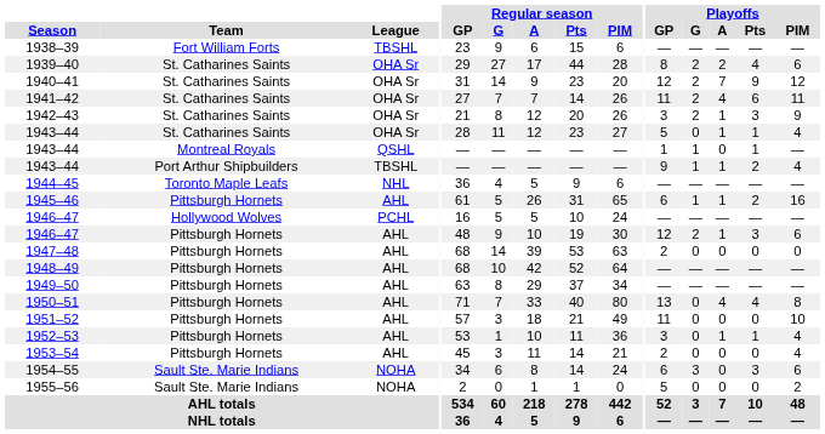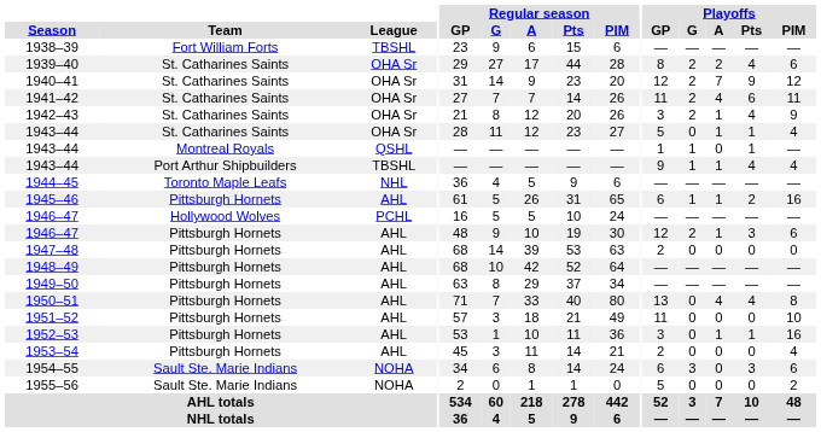 <table border="0" cellpadding="1" cellspacing="0" style="text-align:center; width:60em">
 <tr bgcolor="#e0e0e0">
 <th colspan="3" bgcolor="#ffffff"></th>
 <th rowspan="100" bgcolor="#ffffff"></th>
 <th colspan="5"><a href='#'>Regular season</a></th>
 <th rowspan="100" bgcolor="#ffffff"></th>
 <th colspan="5"><a href='#'>Playoffs</a></th>
 </tr>
 <tr bgcolor="#e0e0e0">
 <th><a href='#'>Season</a></th>
 <th>Team</th>
 <th>League</th>
 <th>GP</th>
 <th><a href='#'>G</a></th>
 <th><a href='#'>A</a></th>
 <th><a href='#'>Pts</a></th>
 <th><a href='#'>PIM</a></th>
 <th>GP</th>
 <th>G</th>
 <th>A</th>
 <th>Pts</th>
 <th>PIM</th>
 </tr>
 <tr>
 <td>1938–39</td>
 <td><a href='#'>Fort William Forts</a></td>
 <td><a href='#'>TBSHL</a></td>
 <td>23</td>
 <td>9</td>
 <td>6</td>
 <td>15</td>
 <td>6</td>
 <td>—</td>
 <td>—</td>
 <td>—</td>
 <td>—</td>
 <td>—</td>
 </tr>
 <tr bgcolor="#f0f0f0">
 <td>1939–40</td>
 <td>St. Catharines Saints</td>
 <td><a href='#'>OHA Sr</a></td>
 <td>29</td>
 <td>27</td>
 <td>17</td>
 <td>44</td>
 <td>28</td>
 <td>8</td>
 <td>2</td>
 <td>2</td>
 <td>4</td>
 <td>6</td>
 </tr>
 <tr>
 <td>1940–41</td>
 <td>St. Catharines Saints</td>
 <td>OHA Sr</td>
 <td>31</td>
 <td>14</td>
 <td>9</td>
 <td>23</td>
 <td>20</td>
 <td>12</td>
 <td>2</td>
 <td>7</td>
 <td>9</td>
 <td>12</td>
 </tr>
 <tr bgcolor="#f0f0f0">
 <td>1941–42</td>
 <td>St. Catharines Saints</td>
 <td>OHA Sr</td>
 <td>27</td>
 <td>7</td>
 <td>7</td>
 <td>14</td>
 <td>26</td>
 <td>11</td>
 <td>2</td>
 <td>4</td>
 <td>6</td>
 <td>11</td>
 </tr>
 <tr>
 <td>1942–43</td>
 <td>St. Catharines Saints</td>
 <td>OHA Sr</td>
 <td>21</td>
 <td>8</td>
 <td>12</td>
 <td>20</td>
 <td>26</td>
 <td>3</td>
 <td>2</td>
 <td>1</td>
-<td>3</td>
+<td>4</td>
 <td>9</td>
 </tr>
 <tr bgcolor="#f0f0f0">
 <td>1943–44</td>
 <td>St. Catharines Saints</td>
 <td>OHA Sr</td>
 <td>28</td>
 <td>11</td>
 <td>12</td>
 <td>23</td>
 <td>27</td>
 <td>5</td>
 <td>0</td>
 <td>1</td>
 <td>1</td>
 <td>4</td>
 </tr>
 <tr>
 <td>1943–44</td>
 <td><a href='#'>Montreal Royals</a></td>
 <td><a href='#'>QSHL</a></td>
 <td>—</td>
 <td>—</td>
 <td>—</td>
 <td>—</td>
 <td>—</td>
 <td>1</td>
 <td>1</td>
 <td>0</td>
 <td>1</td>
 <td>—</td>
 </tr>
 <tr bgcolor="#f0f0f0">
 <td>1943–44</td>
 <td>Port Arthur Shipbuilders</td>
 <td>TBSHL</td>
 <td>—</td>
 <td>—</td>
 <td>—</td>
 <td>—</td>
 <td>—</td>
 <td>9</td>
 <td>1</td>
 <td>1</td>
-<td>2</td>
+<td>4</td>
 <td>4</td>
 </tr>
 <tr>
 <td><a href='#'>1944–45</a></td>
 <td><a href='#'>Toronto Maple Leafs</a></td>
 <td><a href='#'>NHL</a></td>
 <td>36</td>
 <td>4</td>
 <td>5</td>
 <td>9</td>
 <td>6</td>
 <td>—</td>
 <td>—</td>
 <td>—</td>
 <td>—</td>
 <td>—</td>
 </tr>
 <tr bgcolor="#f0f0f0">
 <td><a href='#'>1945–46</a></td>
 <td><a href='#'>Pittsburgh Hornets</a></td>
 <td><a href='#'>AHL</a></td>
 <td>61</td>
 <td>5</td>
 <td>26</td>
 <td>31</td>
 <td>65</td>
 <td>6</td>
 <td>1</td>
 <td>1</td>
 <td>2</td>
 <td>16</td>
 </tr>
 <tr>
 <td><a href='#'>1946–47</a></td>
 <td><a href='#'>Hollywood Wolves</a></td>
 <td><a href='#'>PCHL</a></td>
 <td>16</td>
 <td>5</td>
 <td>5</td>
 <td>10</td>
 <td>24</td>
 <td>—</td>
 <td>—</td>
 <td>—</td>
 <td>—</td>
 <td>—</td>
 </tr>
 <tr bgcolor="#f0f0f0">
 <td><a href='#'>1946–47</a></td>
 <td>Pittsburgh Hornets</td>
 <td>AHL</td>
 <td>48</td>
 <td>9</td>
 <td>10</td>
 <td>19</td>
 <td>30</td>
 <td>12</td>
 <td>2</td>
 <td>1</td>
 <td>3</td>
 <td>6</td>
 </tr>
 <tr>
 <td><a href='#'>1947–48</a></td>
 <td>Pittsburgh Hornets</td>
 <td>AHL</td>
 <td>68</td>
 <td>14</td>
 <td>39</td>
 <td>53</td>
 <td>63</td>
 <td>2</td>
 <td>0</td>
 <td>0</td>
 <td>0</td>
 <td>0</td>
 </tr>
 <tr bgcolor="#f0f0f0">
 <td><a href='#'>1948–49</a></td>
 <td>Pittsburgh Hornets</td>
 <td>AHL</td>
 <td>68</td>
 <td>10</td>
 <td>42</td>
 <td>52</td>
 <td>64</td>
 <td>—</td>
 <td>—</td>
 <td>—</td>
 <td>—</td>
 <td>—</td>
 </tr>
 <tr>
 <td><a href='#'>1949–50</a></td>
 <td>Pittsburgh Hornets</td>
 <td>AHL</td>
 <td>63</td>
 <td>8</td>
 <td>29</td>
 <td>37</td>
 <td>34</td>
 <td>—</td>
 <td>—</td>
 <td>—</td>
 <td>—</td>
 <td>—</td>
 </tr>
 <tr bgcolor="#f0f0f0">
 <td><a href='#'>1950–51</a></td>
 <td>Pittsburgh Hornets</td>
 <td>AHL</td>
 <td>71</td>
 <td>7</td>
 <td>33</td>
 <td>40</td>
 <td>80</td>
 <td>13</td>
 <td>0</td>
 <td>4</td>
 <td>4</td>
 <td>8</td>
 </tr>
 <tr>
 <td><a href='#'>1951–52</a></td>
 <td>Pittsburgh Hornets</td>
 <td>AHL</td>
 <td>57</td>
 <td>3</td>
 <td>18</td>
 <td>21</td>
 <td>49</td>
 <td>11</td>
 <td>0</td>
 <td>0</td>
 <td>0</td>
 <td>10</td>
 </tr>
 <tr bgcolor="#f0f0f0">
 <td><a href='#'>1952–53</a></td>
 <td>Pittsburgh Hornets</td>
 <td>AHL</td>
 <td>53</td>
 <td>1</td>
 <td>10</td>
 <td>11</td>
 <td>36</td>
 <td>3</td>
 <td>0</td>
 <td>1</td>
 <td>1</td>
-<td>4</td>
+<td>16</td>
 </tr>
 <tr>
 <td><a href='#'>1953–54</a></td>
 <td>Pittsburgh Hornets</td>
 <td>AHL</td>
 <td>45</td>
 <td>3</td>
 <td>11</td>
 <td>14</td>
 <td>21</td>
 <td>2</td>
 <td>0</td>
 <td>0</td>
 <td>0</td>
 <td>4</td>
 </tr>
 <tr bgcolor="#f0f0f0">
 <td>1954–55</td>
 <td><a href='#'>Sault Ste. Marie Indians</a></td>
 <td><a href='#'>NOHA</a></td>
 <td>34</td>
 <td>6</td>
 <td>8</td>
 <td>14</td>
 <td>24</td>
 <td>6</td>
 <td>3</td>
 <td>0</td>
 <td>3</td>
 <td>6</td>
 </tr>
 <tr>
 <td>1955–56</td>
 <td>Sault Ste. Marie Indians</td>
 <td>NOHA</td>
 <td>2</td>
 <td>0</td>
 <td>1</td>
 <td>1</td>
 <td>0</td>
 <td>5</td>
 <td>0</td>
 <td>0</td>
 <td>0</td>
 <td>2</td>
 </tr>
 <tr bgcolor="#e0e0e0">
 <th colspan="3">AHL totals</th>
 <th>534</th>
 <th>60</th>
 <th>218</th>
 <th>278</th>
 <th>442</th>
 <th>52</th>
 <th>3</th>
 <th>7</th>
 <th>10</th>
 <th>48</th>
 </tr>
 <tr bgcolor="#e0e0e0">
 <th colspan="3">NHL totals</th>
 <th>36</th>
 <th>4</th>
 <th>5</th>
 <th>9</th>
 <th>6</th>
 <th>—</th>
 <th>—</th>
 <th>—</th>
 <th>—</th>
 <th>—</th>
 </tr>
 </table>
